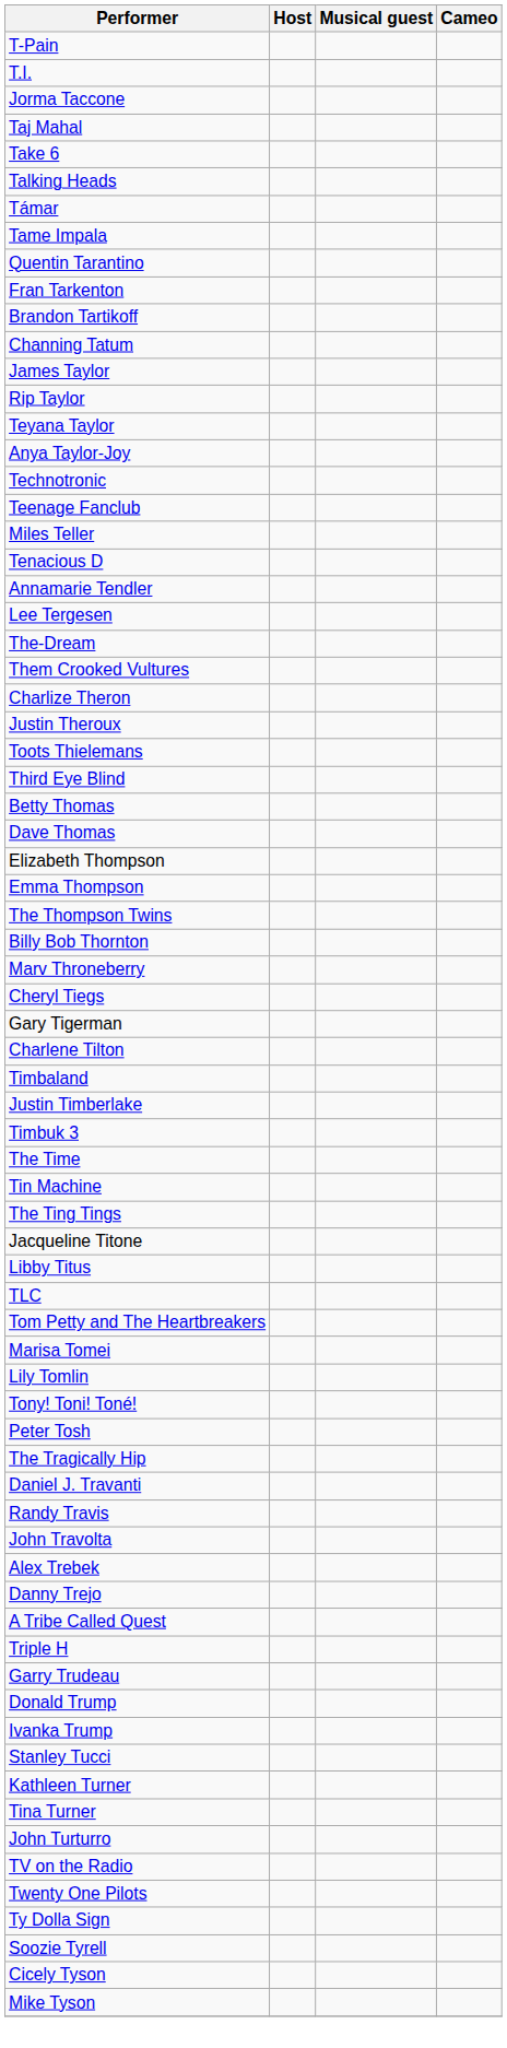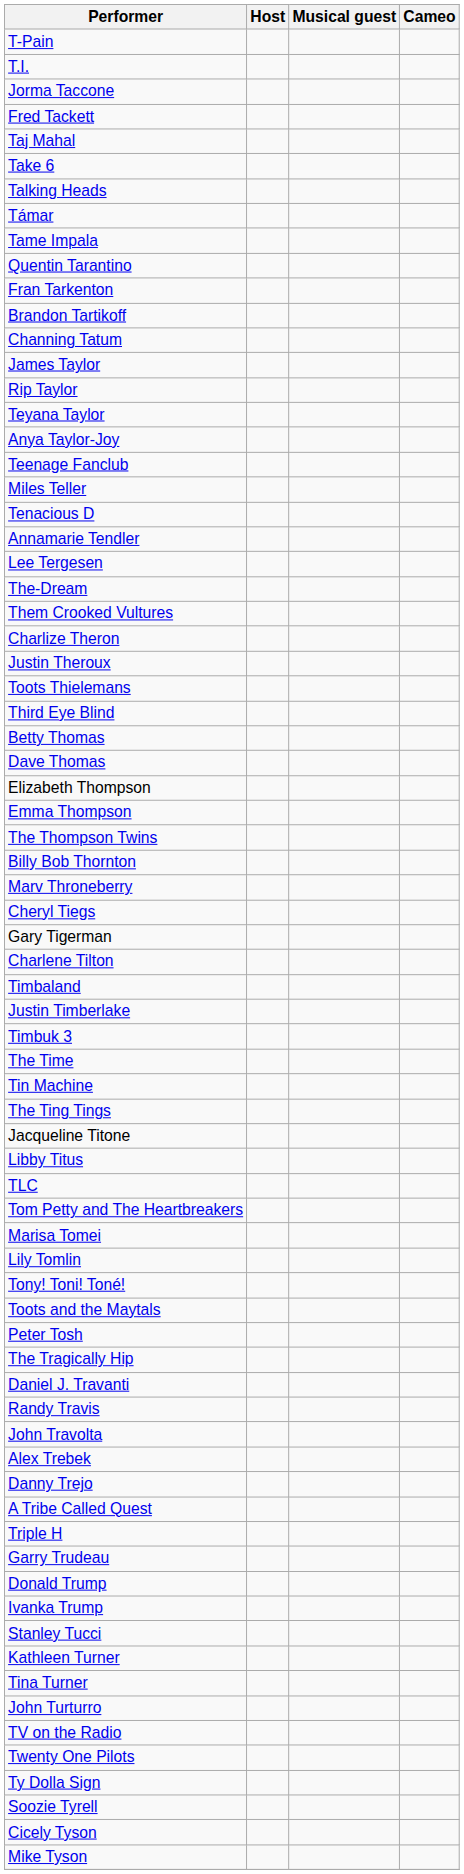 <table class="wikitable sortable">
 <tr>
 <th>Performer</th>
 <th>Host</th>
 <th>Musical guest</th>
 <th>Cameo</th>
 </tr>
 <tr>
 <td><a href='#'>T-Pain</a></td>
 <td align="center"></td>
 <td align="center"></td>
 <td align="center"></td>
 </tr>
 <tr>
 <td><a href='#'>T.I.</a></td>
 <td align="center"></td>
 <td align="center"></td>
 <td align="center"></td>
 </tr>
 <tr>
 <td><a href='#'>Jorma Taccone</a></td>
+<td align="center"></td>
+<td align="center"></td>
+<td align="center"></td>
+</tr>
+<tr>
+<td><a href='#'>Fred Tackett</a></td>
 <td align="center"></td>
 <td align="center"></td>
 <td align="center"></td>
 </tr>
 <tr>
 <td><a href='#'>Taj Mahal</a></td>
 <td align="center"></td>
 <td align="center"></td>
 <td align="center"></td>
 </tr>
 <tr>
 <td><a href='#'>Take 6</a></td>
 <td align="center"></td>
 <td align="center"></td>
 <td align="center"></td>
 </tr>
 <tr>
 <td><a href='#'>Talking Heads</a></td>
 <td align="center"></td>
 <td align="center"></td>
 <td align="center"></td>
 </tr>
 <tr>
 <td><a href='#'>Támar</a></td>
 <td align="center"></td>
 <td align="center"></td>
 <td align="center"></td>
 </tr>
 <tr>
 <td><a href='#'>Tame Impala</a></td>
 <td align="center"></td>
 <td align="center"></td>
 <td align="center"></td>
 </tr>
 <tr>
 <td><a href='#'>Quentin Tarantino</a></td>
 <td align="center"></td>
 <td align="center"></td>
 <td align="center"></td>
 </tr>
 <tr>
 <td><a href='#'>Fran Tarkenton</a></td>
 <td align="center"></td>
 <td align="center"></td>
 <td align="center"></td>
 </tr>
 <tr>
 <td><a href='#'>Brandon Tartikoff</a></td>
 <td align="center"></td>
 <td align="center"></td>
 <td align="center"></td>
 </tr>
 <tr>
 <td><a href='#'>Channing Tatum</a></td>
 <td align="center"></td>
 <td align="center"></td>
 <td align="center"></td>
 </tr>
 <tr>
 <td><a href='#'>James Taylor</a></td>
 <td align="center"></td>
 <td align="center"></td>
 <td align="center"></td>
 </tr>
 <tr>
 <td><a href='#'>Rip Taylor</a></td>
 <td align="center"></td>
 <td align="center"></td>
 <td align="center"></td>
 </tr>
 <tr>
 <td><a href='#'>Teyana Taylor</a></td>
 <td align="center"></td>
 <td align="center"></td>
 <td align="center"></td>
 </tr>
 <tr>
 <td><a href='#'>Anya Taylor-Joy</a></td>
-<td align="center"></td>
-<td align="center"></td>
-<td align="center"></td>
-</tr>
-<tr>
-<td><a href='#'>Technotronic</a></td>
 <td align="center"></td>
 <td align="center"></td>
 <td align="center"></td>
 </tr>
 <tr>
 <td><a href='#'>Teenage Fanclub</a></td>
 <td align="center"></td>
 <td align="center"></td>
 <td align="center"></td>
 </tr>
 <tr>
 <td><a href='#'>Miles Teller</a></td>
 <td align="center"></td>
 <td align="center"></td>
 <td align="center"></td>
 </tr>
 <tr>
 <td><a href='#'>Tenacious D</a></td>
 <td align="center"></td>
 <td align="center"></td>
 <td align="center"></td>
 </tr>
 <tr>
 <td><a href='#'>Annamarie Tendler</a></td>
 <td align="center"></td>
 <td align="center"></td>
 <td align="center"></td>
 </tr>
 <tr>
 <td><a href='#'>Lee Tergesen</a></td>
 <td align="center"></td>
 <td align="center"></td>
 <td align="center"></td>
 </tr>
 <tr>
 <td><a href='#'>The-Dream</a></td>
 <td align="center"></td>
 <td align="center"></td>
 <td align="center"></td>
 </tr>
 <tr>
 <td><a href='#'>Them Crooked Vultures</a></td>
 <td align="center"></td>
 <td align="center"></td>
 <td align="center"></td>
 </tr>
 <tr>
 <td><a href='#'>Charlize Theron</a></td>
 <td align="center"></td>
 <td align="center"></td>
 <td align="center"></td>
 </tr>
 <tr>
 <td><a href='#'>Justin Theroux</a></td>
 <td align="center"></td>
 <td align="center"></td>
 <td align="center"></td>
 </tr>
 <tr>
 <td><a href='#'>Toots Thielemans</a></td>
 <td align="center"></td>
 <td align="center"></td>
 <td align="center"></td>
 </tr>
 <tr>
 <td><a href='#'>Third Eye Blind</a></td>
 <td align="center"></td>
 <td align="center"></td>
 <td align="center"></td>
 </tr>
 <tr>
 <td><a href='#'>Betty Thomas</a></td>
 <td align="center"></td>
 <td align="center"></td>
 <td align="center"></td>
 </tr>
 <tr>
 <td><a href='#'>Dave Thomas</a></td>
 <td align="center"></td>
 <td align="center"></td>
 <td align="center"></td>
 </tr>
 <tr>
 <td>Elizabeth Thompson</td>
 <td align="center"></td>
 <td align="center"></td>
 <td align="center"></td>
 </tr>
 <tr>
 <td><a href='#'>Emma Thompson</a></td>
 <td align="center"></td>
 <td align="center"></td>
 <td align="center"></td>
 </tr>
 <tr>
 <td><a href='#'>The Thompson Twins</a></td>
 <td align="center"></td>
 <td align="center"></td>
 <td align="center"></td>
 </tr>
 <tr>
 <td><a href='#'>Billy Bob Thornton</a></td>
 <td align="center"></td>
 <td align="center"></td>
 <td align="center"></td>
 </tr>
 <tr>
 <td><a href='#'>Marv Throneberry</a></td>
 <td align="center"></td>
 <td align="center"></td>
 <td align="center"></td>
 </tr>
 <tr>
 <td><a href='#'>Cheryl Tiegs</a></td>
 <td align="center"></td>
 <td align="center"></td>
 <td align="center"></td>
 </tr>
 <tr>
 <td>Gary Tigerman</td>
 <td align="center"></td>
 <td align="center"></td>
 <td align="center"></td>
 </tr>
 <tr>
 <td><a href='#'>Charlene Tilton</a></td>
 <td align="center"></td>
 <td align="center"></td>
 <td align="center"></td>
 </tr>
 <tr>
 <td><a href='#'>Timbaland</a></td>
 <td align="center"></td>
 <td align="center"></td>
 <td align="center"></td>
 </tr>
 <tr>
 <td><a href='#'>Justin Timberlake</a></td>
 <td align="center"></td>
 <td align="center"></td>
 <td align="center"></td>
 </tr>
 <tr>
 <td><a href='#'>Timbuk 3</a></td>
 <td align="center"></td>
 <td align="center"></td>
 <td align="center"></td>
 </tr>
 <tr>
 <td><a href='#'>The Time</a></td>
 <td align="center"></td>
 <td align="center"></td>
 <td align="center"></td>
 </tr>
 <tr>
 <td><a href='#'>Tin Machine</a></td>
 <td align="center"></td>
 <td align="center"></td>
 <td align="center"></td>
 </tr>
 <tr>
 <td><a href='#'>The Ting Tings</a></td>
 <td align="center"></td>
 <td align="center"></td>
 <td align="center"></td>
 </tr>
 <tr>
 <td>Jacqueline Titone</td>
 <td align="center"></td>
 <td align="center"></td>
 <td align="center"></td>
 </tr>
 <tr>
 <td><a href='#'>Libby Titus</a></td>
 <td align="center"></td>
 <td align="center"></td>
 <td align="center"></td>
 </tr>
 <tr>
 <td><a href='#'>TLC</a></td>
 <td align="center"></td>
 <td align="center"></td>
 <td align="center"></td>
 </tr>
 <tr>
 <td><a href='#'>Tom Petty and The Heartbreakers</a></td>
 <td align="center"></td>
 <td align="center"></td>
 <td align="center"></td>
 </tr>
 <tr>
 <td><a href='#'>Marisa Tomei</a></td>
 <td align="center"></td>
 <td align="center"></td>
 <td align="center"></td>
 </tr>
 <tr>
 <td><a href='#'>Lily Tomlin</a></td>
 <td align="center"></td>
 <td align="center"></td>
 <td align="center"></td>
 </tr>
 <tr>
 <td><a href='#'>Tony! Toni! Toné!</a></td>
 <td align="center"></td>
 <td align="center"></td>
 <td align="center"></td>
 </tr>
 <tr>
+<td><a href='#'>Toots and the Maytals</a></td>
+<td align="center"></td>
+<td align="center"></td>
+<td align="center"></td>
+</tr>
+<tr>
 <td><a href='#'>Peter Tosh</a></td>
 <td align="center"></td>
 <td align="center"></td>
 <td align="center"></td>
 </tr>
 <tr>
 <td><a href='#'>The Tragically Hip</a></td>
 <td align="center"></td>
 <td align="center"></td>
 <td align="center"></td>
 </tr>
 <tr>
 <td><a href='#'>Daniel J. Travanti</a></td>
 <td align="center"></td>
 <td align="center"></td>
 <td align="center"></td>
 </tr>
 <tr>
 <td><a href='#'>Randy Travis</a></td>
 <td align="center"></td>
 <td align="center"></td>
 <td align="center"></td>
 </tr>
 <tr>
 <td><a href='#'>John Travolta</a></td>
 <td align="center"></td>
 <td align="center"></td>
 <td align="center"></td>
 </tr>
 <tr>
 <td><a href='#'>Alex Trebek</a></td>
 <td align="center"></td>
 <td align="center"></td>
 <td align="center"></td>
 </tr>
 <tr>
 <td><a href='#'>Danny Trejo</a></td>
 <td align="center"></td>
 <td align="center"></td>
 <td align="center"></td>
 </tr>
 <tr>
 <td><a href='#'>A Tribe Called Quest</a></td>
 <td align="center"></td>
 <td align="center"></td>
 <td align="center"></td>
 </tr>
 <tr>
 <td><a href='#'>Triple H</a></td>
 <td align="center"></td>
 <td align="center"></td>
 <td align="center"></td>
 </tr>
 <tr>
 <td><a href='#'>Garry Trudeau</a></td>
 <td align="center"></td>
 <td align="center"></td>
 <td align="center"></td>
 </tr>
 <tr>
 <td><a href='#'>Donald Trump</a></td>
 <td align="center"></td>
 <td align="center"></td>
 <td align="center"></td>
 </tr>
 <tr>
 <td><a href='#'>Ivanka Trump</a></td>
 <td align="center"></td>
 <td align="center"></td>
 <td align="center"></td>
 </tr>
 <tr>
 <td><a href='#'>Stanley Tucci</a></td>
 <td align="center"></td>
 <td align="center"></td>
 <td align="center"></td>
 </tr>
 <tr>
 <td><a href='#'>Kathleen Turner</a></td>
 <td align="center"></td>
 <td align="center"></td>
 <td align="center"></td>
 </tr>
 <tr>
 <td><a href='#'>Tina Turner</a></td>
 <td align="center"></td>
 <td align="center"></td>
 <td align="center"></td>
 </tr>
 <tr>
 <td><a href='#'>John Turturro</a></td>
 <td align="center"></td>
 <td align="center"></td>
 <td align="center"></td>
 </tr>
 <tr>
 <td><a href='#'>TV on the Radio</a></td>
 <td align="center"></td>
 <td align="center"></td>
 <td align="center"></td>
 </tr>
 <tr>
 <td><a href='#'>Twenty One Pilots</a></td>
 <td align="center"></td>
 <td align="center"></td>
 <td align="center"></td>
 </tr>
 <tr>
 <td><a href='#'>Ty Dolla Sign</a></td>
 <td align="center"></td>
 <td align="center"></td>
 <td align="center"></td>
 </tr>
 <tr>
 <td><a href='#'>Soozie Tyrell</a></td>
 <td align="center"></td>
 <td align="center"></td>
 <td align="center"></td>
 </tr>
 <tr>
 <td><a href='#'>Cicely Tyson</a></td>
 <td align="center"></td>
 <td align="center"></td>
 <td align="center"></td>
 </tr>
 <tr>
 <td><a href='#'>Mike Tyson</a></td>
 <td align="center"></td>
 <td align="center"></td>
 <td align="center"></td>
 </tr>
 <tr>
 </tr>
 </table>
